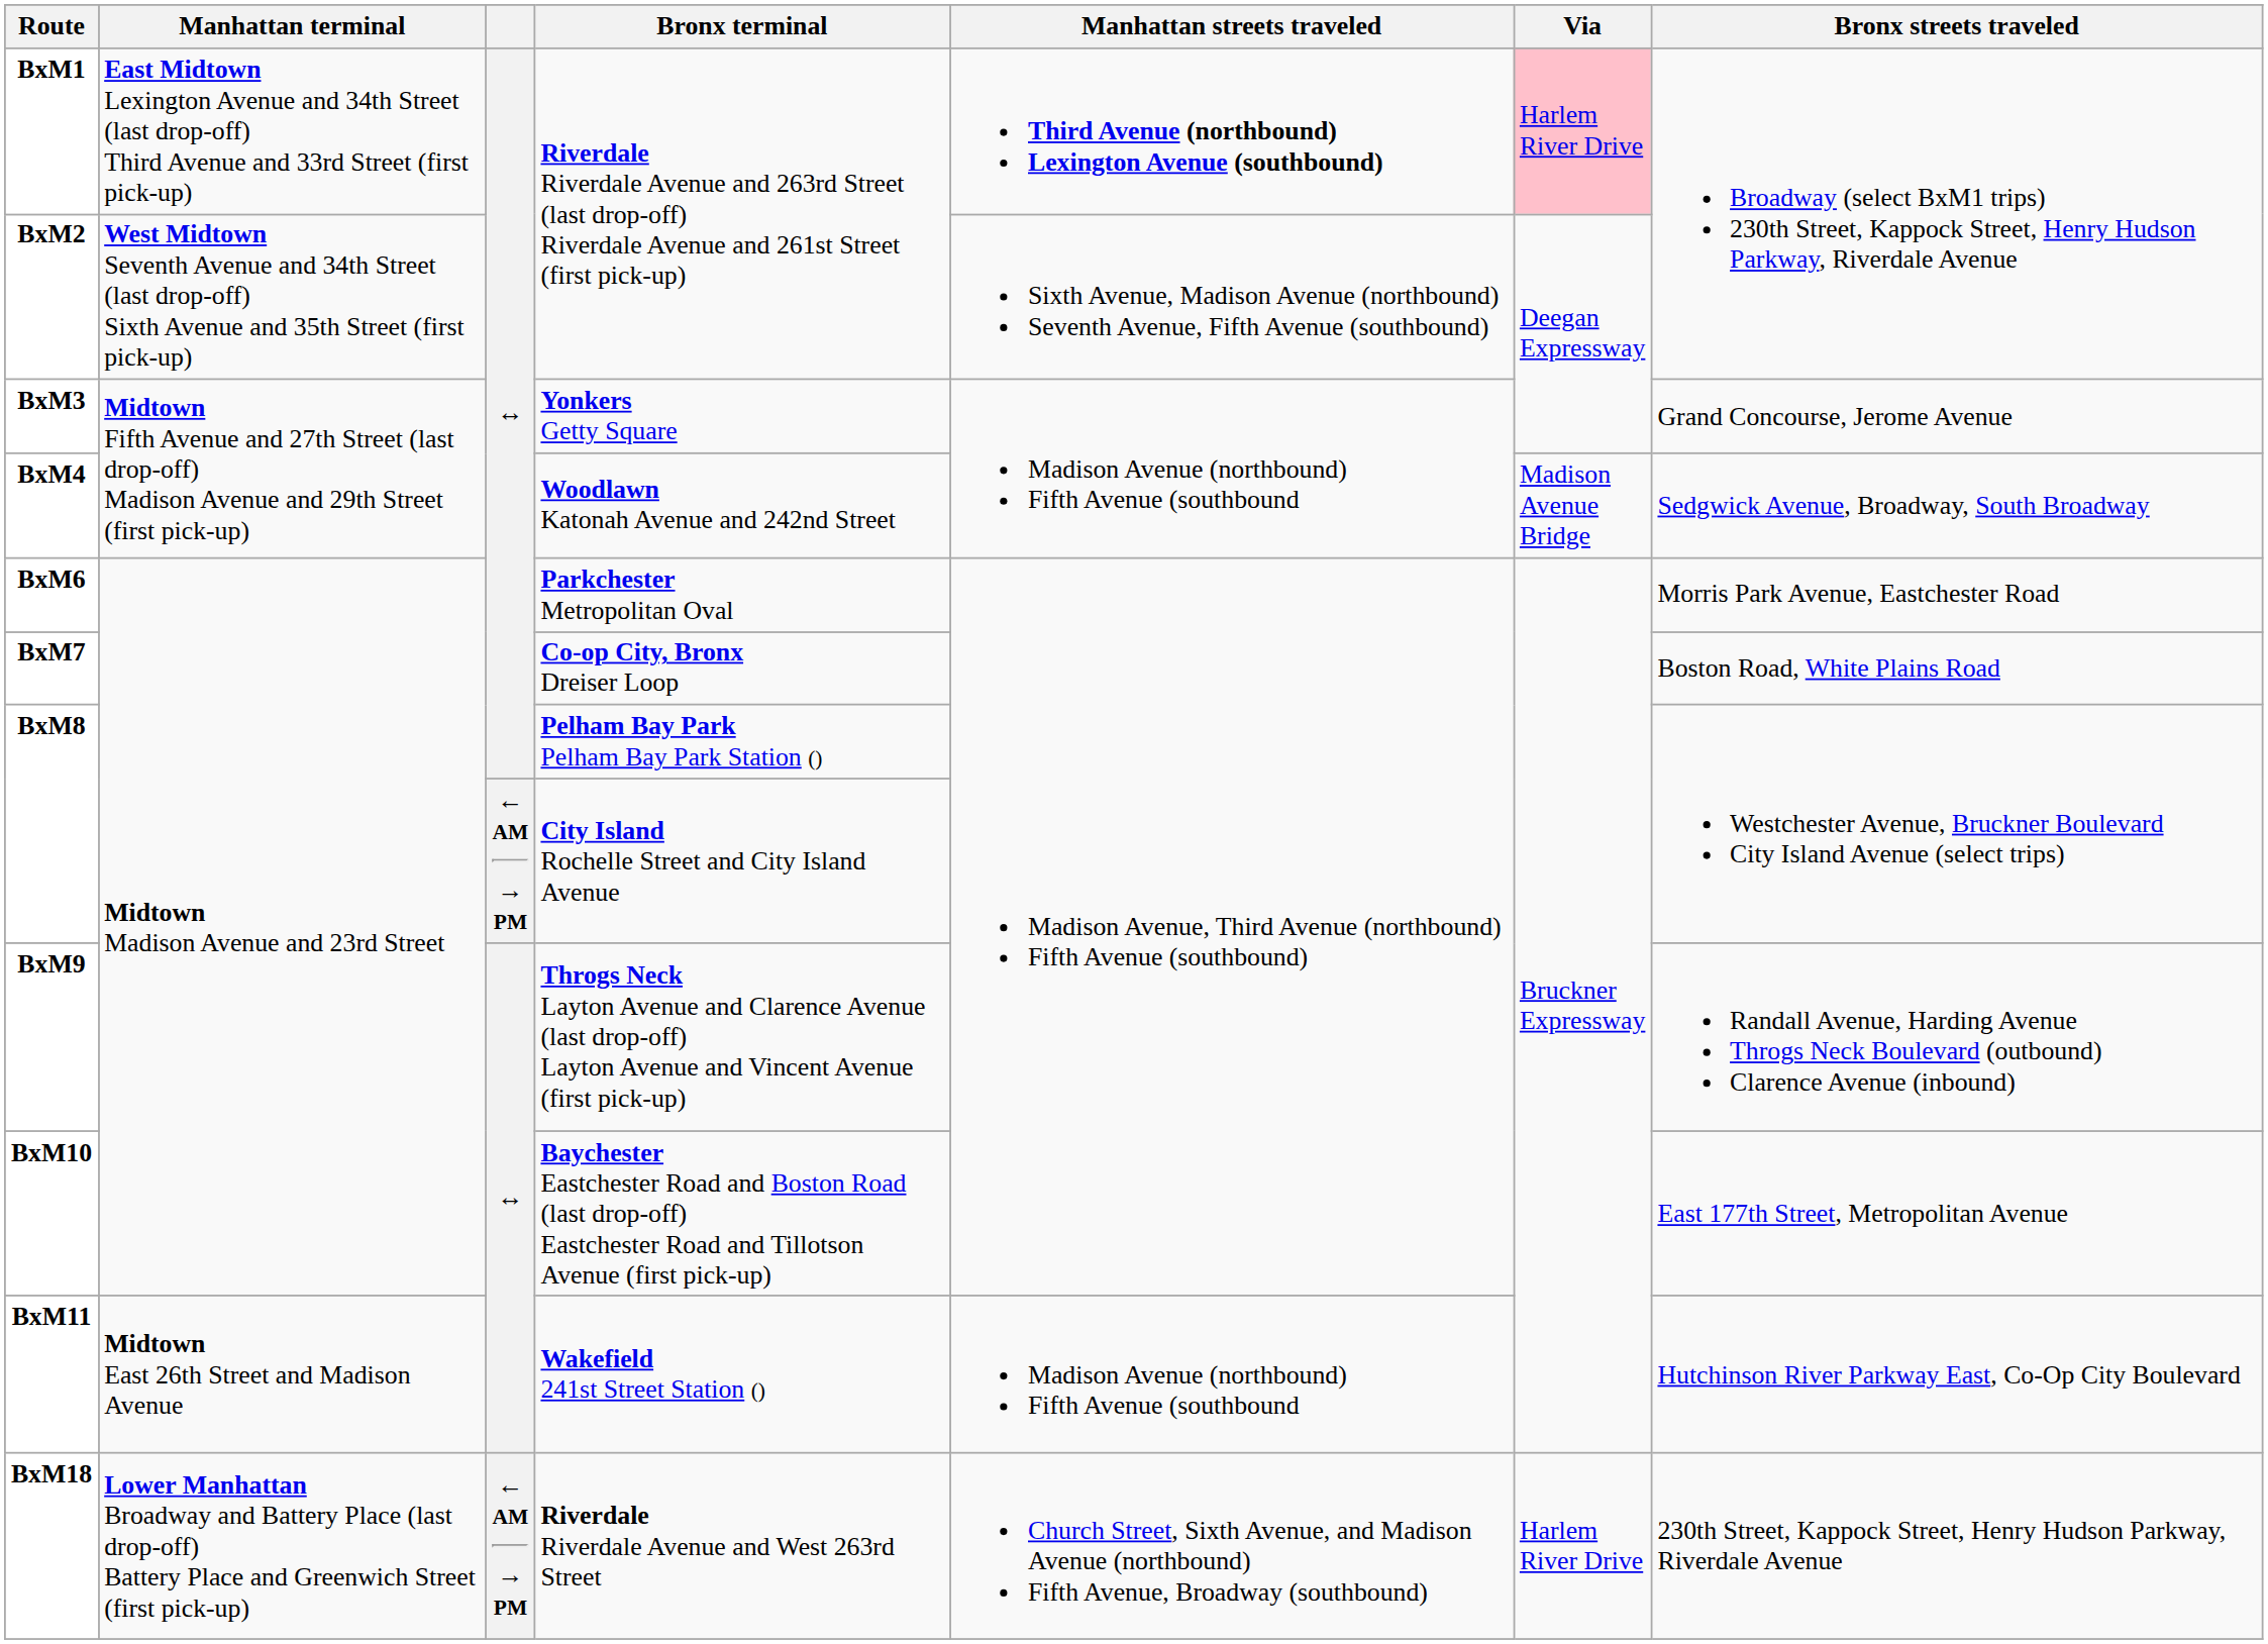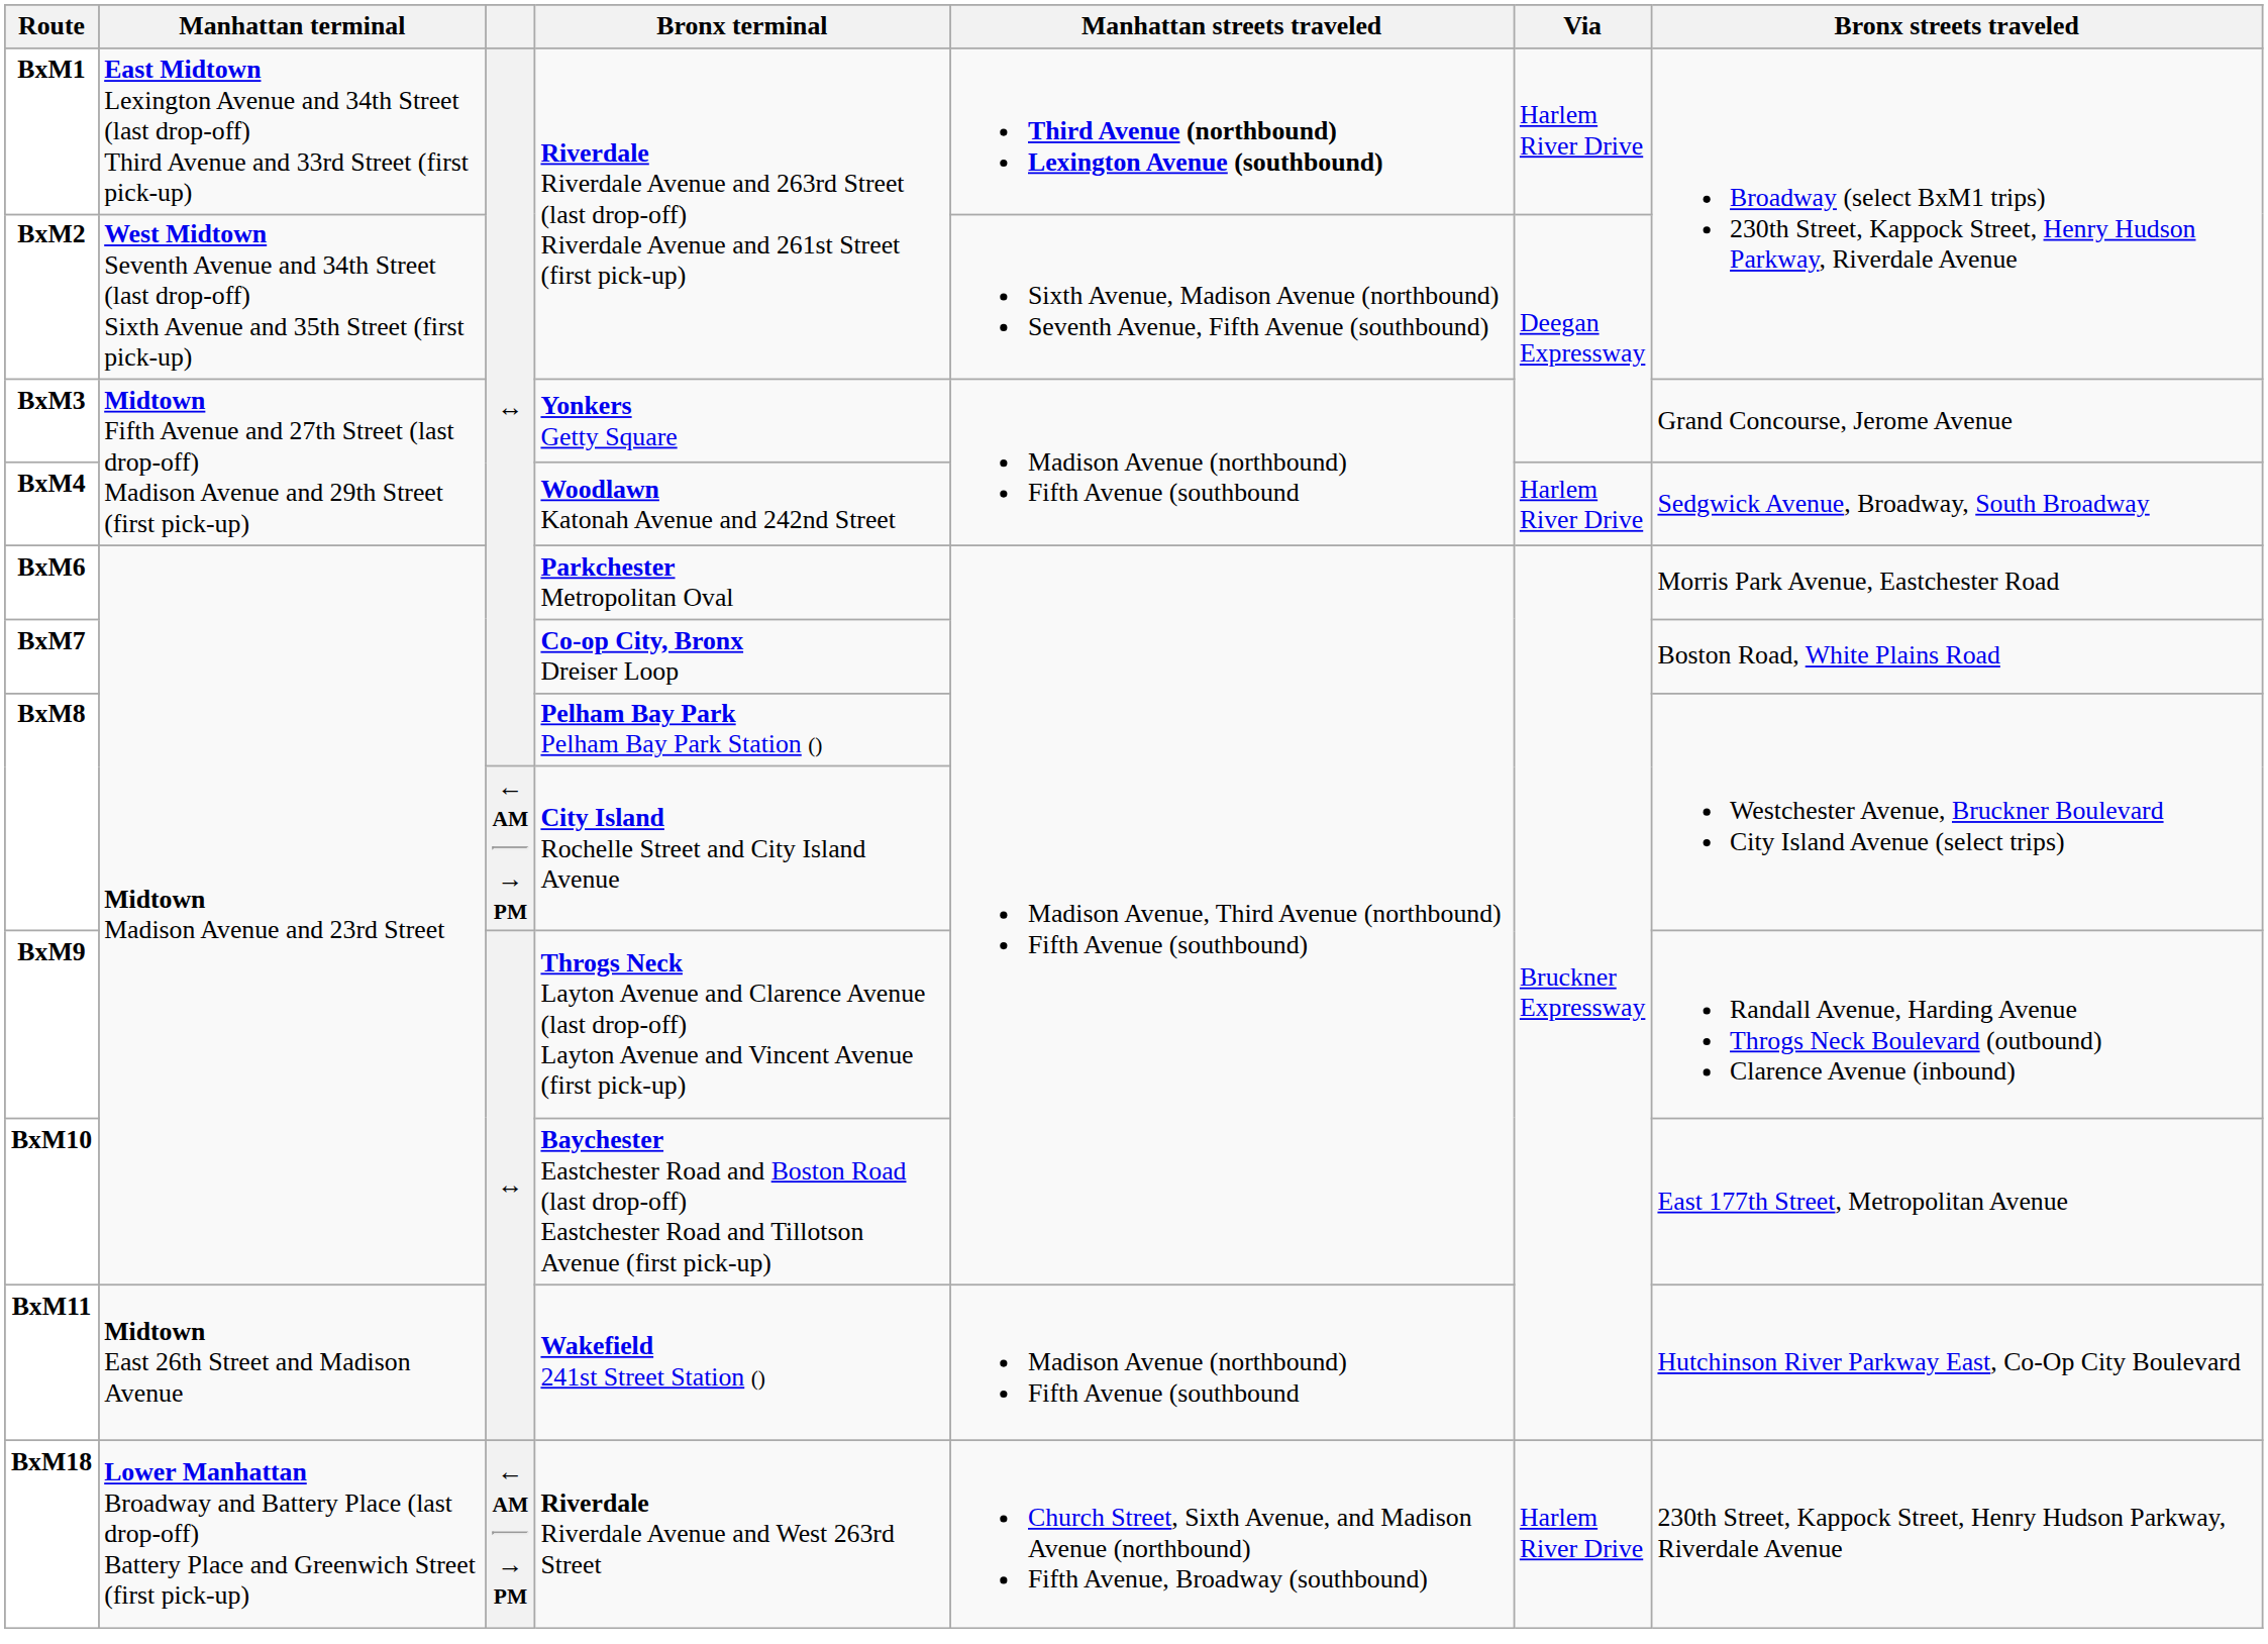 <table class=wikitable style="font-size: 90%;" |>
 <tr>
 <th>Route</th>
 <th>Manhattan terminal</th>
 <th></th>
 <th>Bronx terminal</th>
 <th>Manhattan streets traveled</th>
 <th width=5%>Via</th>
 <th>Bronx streets traveled</th>
 </tr>
 <tr>
 <td style="background:white; color:black" align="center" valign=top><div><strong>BxM1</strong></div></td>
 <td><strong><a href='#'>East Midtown</a></strong><br>Lexington Avenue and 34th Street (last drop-off)<br>Third Avenue and 33rd Street (first pick-up)</td>
 <th rowspan="7"><span>↔ </span></th>
 <td rowspan=2><strong><a href='#'>Riverdale</a></strong><br>Riverdale Avenue and 263rd Street (last drop-off)<br>Riverdale Avenue and 261st Street (first pick-up)</td>
 <td><strong><br><ul><li><a href='#'>Third Avenue</a> (northbound)</li><li><a href='#'>Lexington Avenue</a> (southbound)</li></ul></strong></td>
-<td style="background: pink;"><a href='#'>Harlem River Drive</a></td>
+<td><a href='#'>Harlem River Drive</a></td>
 <td rowspan=2><br><ul><li><a href='#'>Broadway</a> (select BxM1 trips)</li><li>230th Street, Kappock Street, <a href='#'>Henry Hudson Parkway</a>, Riverdale Avenue</li></ul></td>
 </tr>
 <tr>
 <td style="background:white; color:black" align="center" valign=top><div><strong>BxM2</strong></div></td>
 <td><strong><a href='#'>West Midtown</a></strong><br>Seventh Avenue and 34th Street (last drop-off)<br>Sixth Avenue and 35th Street (first pick-up)</td>
 <td><br><ul><li>Sixth Avenue, Madison Avenue (northbound)</li><li>Seventh Avenue, Fifth Avenue (southbound)</li></ul></td>
 <td rowspan=2><a href='#'>Deegan Expressway</a></td>
 </tr>
 <tr>
 <td style="background:white; color:black" align="center" valign=top><div><strong>BxM3</strong></div></td>
 <td rowspan=2><strong><a href='#'>Midtown</a></strong><br>Fifth Avenue and 27th Street (last drop-off)<br>Madison Avenue and 29th Street (first pick-up)</td>
 <td><strong><a href='#'>Yonkers</a></strong><br><a href='#'>Getty Square</a></td>
 <td rowspan=2><br><ul><li>Madison Avenue (northbound)</li><li>Fifth Avenue (southbound</li></ul></td>
 <td>Grand Concourse, Jerome Avenue</td>
 </tr>
 <tr>
 <td style="background:white; color:black" align="center" valign=top><div><strong>BxM4</strong></div></td>
 <td><strong><a href='#'>Woodlawn</a></strong><br>Katonah Avenue and 242nd Street</td>
-<td><a href='#'>Madison Avenue Bridge</a></td>
+<td><a href='#'>Harlem River Drive</a></td>
 <td><a href='#'>Sedgwick Avenue</a>, Broadway, <a href='#'>South Broadway</a></td>
 </tr>
 <tr>
 <td style="background:white; color:black" align="center" valign=top><div><strong>BxM6</strong></div></td>
 <td rowspan=6><strong>Midtown</strong><br>Madison Avenue and 23rd Street</td>
 <td><strong><a href='#'>Parkchester</a></strong><br>Metropolitan Oval</td>
 <td rowspan=6><br><ul><li>Madison Avenue, Third Avenue (northbound)</li><li>Fifth Avenue (southbound)</li></ul></td>
 <td rowspan=7><a href='#'>Bruckner Expressway</a></td>
 <td>Morris Park Avenue, Eastchester Road</td>
 </tr>
 <tr>
 <td style="background:white; color:black" align="center" valign=top><div><strong>BxM7</strong></div></td>
 <td><strong><a href='#'>Co-op City, Bronx</a></strong><br>Dreiser Loop</td>
 <td>Boston Road, <a href='#'>White Plains Road</a></td>
 </tr>
 <tr>
 <td rowspan="2" style="background:white; color:black" align="center" valign="top"><div><div><strong>BxM8</strong><br></div></div></td>
 <td><strong><a href='#'>Pelham Bay Park</a></strong><br><a href='#'>Pelham Bay Park Station</a> <small>()</small></td>
 <td rowspan=2><br><ul><li>Westchester Avenue, <a href='#'>Bruckner Boulevard</a></li><li>City Island Avenue (select trips)</li></ul></td>
 </tr>
 <tr>
 <th><div><span>←</span><br><small>AM</small><hr><span>→</span><br><small>PM</small></div></th>
 <td><strong><a href='#'>City Island</a></strong><br>Rochelle Street and City Island Avenue</td>
 </tr>
 <tr>
 <td style="background:white; color:black" align="center" valign=top><div><strong>BxM9</strong></div></td>
 <th rowspan="3"><span>↔ </span></th>
 <td><strong><a href='#'>Throgs Neck</a></strong><br>Layton Avenue and Clarence Avenue (last drop-off)<br>Layton Avenue and Vincent Avenue (first pick-up)</td>
 <td><br><ul><li>Randall Avenue, Harding Avenue</li><li><a href='#'>Throgs Neck Boulevard</a> (outbound)</li><li>Clarence Avenue (inbound)</li></ul></td>
 </tr>
 <tr>
 <td style="background:white; color:black" align="center" valign=top><div><strong>BxM10</strong></div></td>
 <td><strong><a href='#'>Baychester</a></strong><br>Eastchester Road and <a href='#'>Boston Road</a> (last drop-off)<br>Eastchester Road and Tillotson Avenue (first pick-up)</td>
 <td><a href='#'>East 177th Street</a>, Metropolitan Avenue</td>
 </tr>
 <tr>
 <td style="background:white; color:black" align="center" valign=top><div><strong>BxM11</strong></div></td>
 <td><strong>Midtown</strong><br>East 26th Street and Madison Avenue</td>
 <td><strong><a href='#'>Wakefield</a></strong><br><a href='#'>241st Street Station</a> <small>()</small></td>
 <td><br><ul><li>Madison Avenue (northbound)</li><li>Fifth Avenue (southbound</li></ul></td>
 <td><a href='#'>Hutchinson River Parkway East</a>, Co-Op City Boulevard</td>
 </tr>
 <tr>
 <td style="background:white; color:black" align="center" valign=top><div><strong>BxM18</strong></div></td>
 <td><strong><a href='#'>Lower Manhattan</a></strong><br>Broadway and Battery Place (last drop-off)<br>Battery Place and Greenwich Street (first pick-up)</td>
 <th><div><span>←</span><br><small>AM</small><hr><span>→</span><br><small>PM</small></div></th>
 <td><strong>Riverdale</strong><br>Riverdale Avenue and West 263rd Street</td>
 <td><br><ul><li><a href='#'>Church Street</a>, Sixth Avenue, and Madison Avenue (northbound)</li><li>Fifth Avenue, Broadway (southbound)</li></ul></td>
 <td><a href='#'>Harlem River Drive</a></td>
 <td>230th Street, Kappock Street, Henry Hudson Parkway, Riverdale Avenue</td>
 </tr>
 </table>
